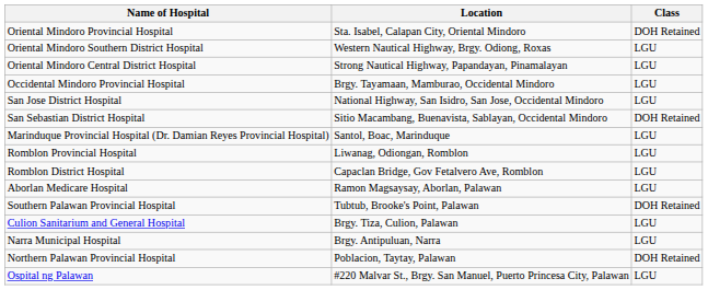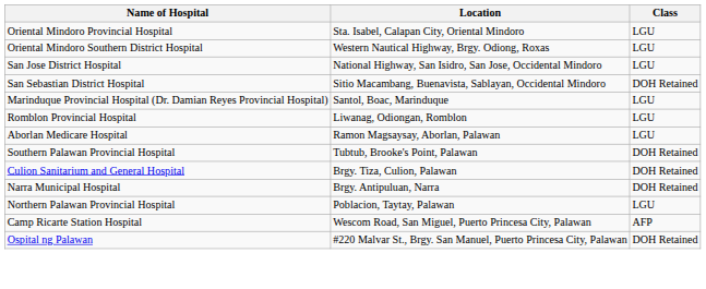 <table class="wikitable">
 <tr>
 <th>Name of Hospital</th>
 <th>Location</th>
 <th>Class</th>
 </tr>
 <tr style="vertical-align:middle;">
 <td>Oriental Mindoro Provincial Hospital</td>
 <td>Sta. Isabel, Calapan City, Oriental Mindoro</td>
-<td>DOH Retained</td>
+<td>LGU</td>
 </tr>
 <tr style="vertical-align:middle;">
 <td>Oriental Mindoro Southern District Hospital</td>
 <td>Western Nautical Highway, Brgy. Odiong, Roxas</td>
-<td>LGU</td>
-</tr>
-<tr style="vertical-align:middle;">
-<td>Oriental Mindoro Central District Hospital</td>
-<td>Strong Nautical Highway, Papandayan, Pinamalayan</td>
-<td>LGU</td>
-</tr>
-<tr style="vertical-align:middle;">
-<td>Occidental Mindoro Provincial Hospital</td>
-<td>Brgy. Tayamaan, Mamburao, Occidental Mindoro</td>
 <td>LGU</td>
 </tr>
 <tr style="vertical-align:middle;">
 <td>San Jose District Hospital</td>
 <td>National Highway, San Isidro, San Jose, Occidental Mindoro</td>
 <td>LGU</td>
 </tr>
 <tr style="vertical-align:middle;">
 <td>San Sebastian District Hospital</td>
 <td>Sitio Macambang, Buenavista, Sablayan, Occidental Mindoro</td>
 <td>DOH Retained</td>
 </tr>
 <tr style="vertical-align:middle;">
 <td>Marinduque Provincial Hospital (Dr. Damian Reyes Provincial Hospital)</td>
 <td>Santol, Boac, Marinduque</td>
 <td>LGU</td>
 </tr>
 <tr style="vertical-align:middle;">
 <td>Romblon Provincial Hospital</td>
 <td>Liwanag, Odiongan, Romblon</td>
 <td>LGU</td>
 </tr>
 <tr style="vertical-align:middle;">
-<td>Romblon District Hospital</td>
-<td>Capaclan Bridge, Gov Fetalvero Ave, Romblon</td>
-<td>LGU</td>
-</tr>
-<tr style="vertical-align:middle;">
 <td>Aborlan Medicare Hospital</td>
 <td>Ramon Magsaysay, Aborlan, Palawan</td>
 <td>LGU</td>
 </tr>
 <tr style="vertical-align:middle;">
 <td>Southern Palawan Provincial Hospital</td>
 <td>Tubtub, Brooke's Point, Palawan</td>
 <td>DOH Retained</td>
 </tr>
 <tr style="vertical-align:middle;">
 <td><a href='#'>Culion Sanitarium and General Hospital</a></td>
 <td>Brgy. Tiza, Culion, Palawan</td>
-<td>LGU</td>
+<td>DOH Retained</td>
 </tr>
 <tr style="vertical-align:middle;">
 <td>Narra Municipal Hospital</td>
 <td>Brgy. Antipuluan, Narra</td>
-<td>LGU</td>
+<td>DOH Retained</td>
 </tr>
 <tr style="vertical-align:middle;">
 <td>Northern Palawan Provincial Hospital</td>
 <td>Poblacion, Taytay, Palawan</td>
-<td>DOH Retained</td>
+<td>LGU</td>
+</tr>
+<tr style="vertical-align:middle;">
+<td>Camp Ricarte Station Hospital</td>
+<td>Wescom Road, San Miguel, Puerto Princesa City, Palawan</td>
+<td>AFP</td>
 </tr>
 <tr style="vertical-align:middle;">
 <td><a href='#'>Ospital ng Palawan</a></td>
 <td>#220 Malvar St., Brgy. San Manuel, Puerto Princesa City, Palawan</td>
-<td>LGU</td>
+<td>DOH Retained</td>
 </tr>
 </table>
